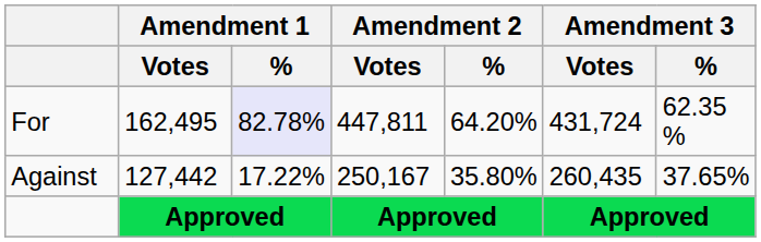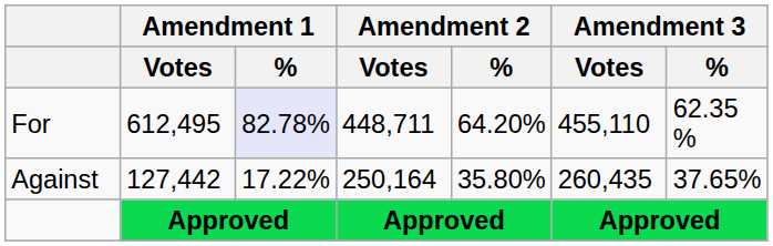 <table class="wikitable" style="font-size: 95%;">
 <tr style="background-color:#E9E9E9">
 <th></th>
 <th colspan="2">Amendment 1</th>
 <th colspan="2">Amendment 2</th>
 <th colspan="2">Amendment 3</th>
 </tr>
 <tr style="background-color:#E9E9E9">
 <th style="width: 60px"></th>
 <th style="width: 60px">Votes</th>
 <th style="width: 50px">%</th>
 <th style="width: 60px">Votes</th>
 <th style="width: 50px">%</th>
 <th style="width: 60px">Votes</th>
 <th style="width: 50px">%</th>
 </tr>
 <tr>
 <td>For</td>
-<td>162,495</td>
+<td>612,495</td>
 <td style="background: lavender;">82.78%</td>
-<td>447,811</td>
+<td>448,711</td>
 <td>64.20%</td>
-<td>431,724</td>
+<td>455,110</td>
 <td>62.35 %</td>
 </tr>
 <tr>
 <td>Against</td>
 <td>127,442</td>
 <td>17.22%</td>
-<td>250,167</td>
+<td>250,164</td>
 <td>35.80%</td>
 <td>260,435</td>
 <td>37.65%</td>
 </tr>
 <tr>
 <td></td>
 <th style="background-color:#0BDA51" colspan="2">Approved</th>
 <th style="background-color:#0BDA51"  colspan="2">Approved</th>
 <th style="background-color:#0BDA51" colspan="2">Approved</th>
 </tr>
 </table>
